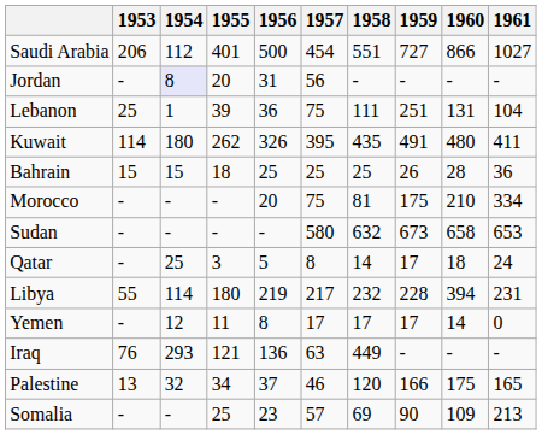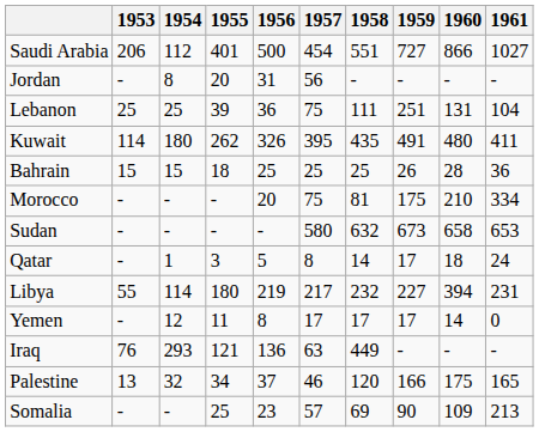 <table class="wikitable">
 <tr>
 <th></th>
 <th>1953</th>
 <th>1954</th>
 <th>1955</th>
 <th>1956</th>
 <th>1957</th>
 <th>1958</th>
 <th>1959</th>
 <th>1960</th>
 <th>1961</th>
 </tr>
 <tr>
 <td>Saudi Arabia</td>
 <td>206</td>
 <td>112</td>
 <td>401</td>
 <td>500</td>
 <td>454</td>
 <td>551</td>
 <td>727</td>
 <td>866</td>
 <td>1027</td>
 </tr>
 <tr>
 <td>Jordan</td>
 <td>-</td>
-<td style="background: lavender;">8</td>
+<td>8</td>
 <td>20</td>
 <td>31</td>
 <td>56</td>
 <td>-</td>
 <td>-</td>
 <td>-</td>
 <td>-</td>
 </tr>
 <tr>
 <td>Lebanon</td>
 <td>25</td>
-<td>1</td>
+<td>25</td>
 <td>39</td>
 <td>36</td>
 <td>75</td>
 <td>111</td>
 <td>251</td>
 <td>131</td>
 <td>104</td>
 </tr>
 <tr>
 <td>Kuwait</td>
 <td>114</td>
 <td>180</td>
 <td>262</td>
 <td>326</td>
 <td>395</td>
 <td>435</td>
 <td>491</td>
 <td>480</td>
 <td>411</td>
 </tr>
 <tr>
 <td>Bahrain</td>
 <td>15</td>
 <td>15</td>
 <td>18</td>
 <td>25</td>
 <td>25</td>
 <td>25</td>
 <td>26</td>
 <td>28</td>
 <td>36</td>
 </tr>
 <tr>
 <td>Morocco</td>
 <td>-</td>
 <td>-</td>
 <td>-</td>
 <td>20</td>
 <td>75</td>
 <td>81</td>
 <td>175</td>
 <td>210</td>
 <td>334</td>
 </tr>
 <tr>
 <td>Sudan</td>
 <td>-</td>
 <td>-</td>
 <td>-</td>
 <td>-</td>
 <td>580</td>
 <td>632</td>
 <td>673</td>
 <td>658</td>
 <td>653</td>
 </tr>
 <tr>
 <td>Qatar</td>
 <td>-</td>
-<td>25</td>
+<td>1</td>
 <td>3</td>
 <td>5</td>
 <td>8</td>
 <td>14</td>
 <td>17</td>
 <td>18</td>
 <td>24</td>
 </tr>
 <tr>
 <td>Libya</td>
 <td>55</td>
 <td>114</td>
 <td>180</td>
 <td>219</td>
 <td>217</td>
 <td>232</td>
-<td>228</td>
+<td>227</td>
 <td>394</td>
 <td>231</td>
 </tr>
 <tr>
 <td>Yemen</td>
 <td>-</td>
 <td>12</td>
 <td>11</td>
 <td>8</td>
 <td>17</td>
 <td>17</td>
 <td>17</td>
 <td>14</td>
 <td>0</td>
 </tr>
 <tr>
 <td>Iraq</td>
 <td>76</td>
 <td>293</td>
 <td>121</td>
 <td>136</td>
 <td>63</td>
 <td>449</td>
 <td>-</td>
 <td>-</td>
 <td>-</td>
 </tr>
 <tr>
 <td>Palestine</td>
 <td>13</td>
 <td>32</td>
 <td>34</td>
 <td>37</td>
 <td>46</td>
 <td>120</td>
 <td>166</td>
 <td>175</td>
 <td>165</td>
 </tr>
 <tr>
 <td>Somalia</td>
 <td>-</td>
 <td>-</td>
 <td>25</td>
 <td>23</td>
 <td>57</td>
 <td>69</td>
 <td>90</td>
 <td>109</td>
 <td>213</td>
 </tr>
 </table>
